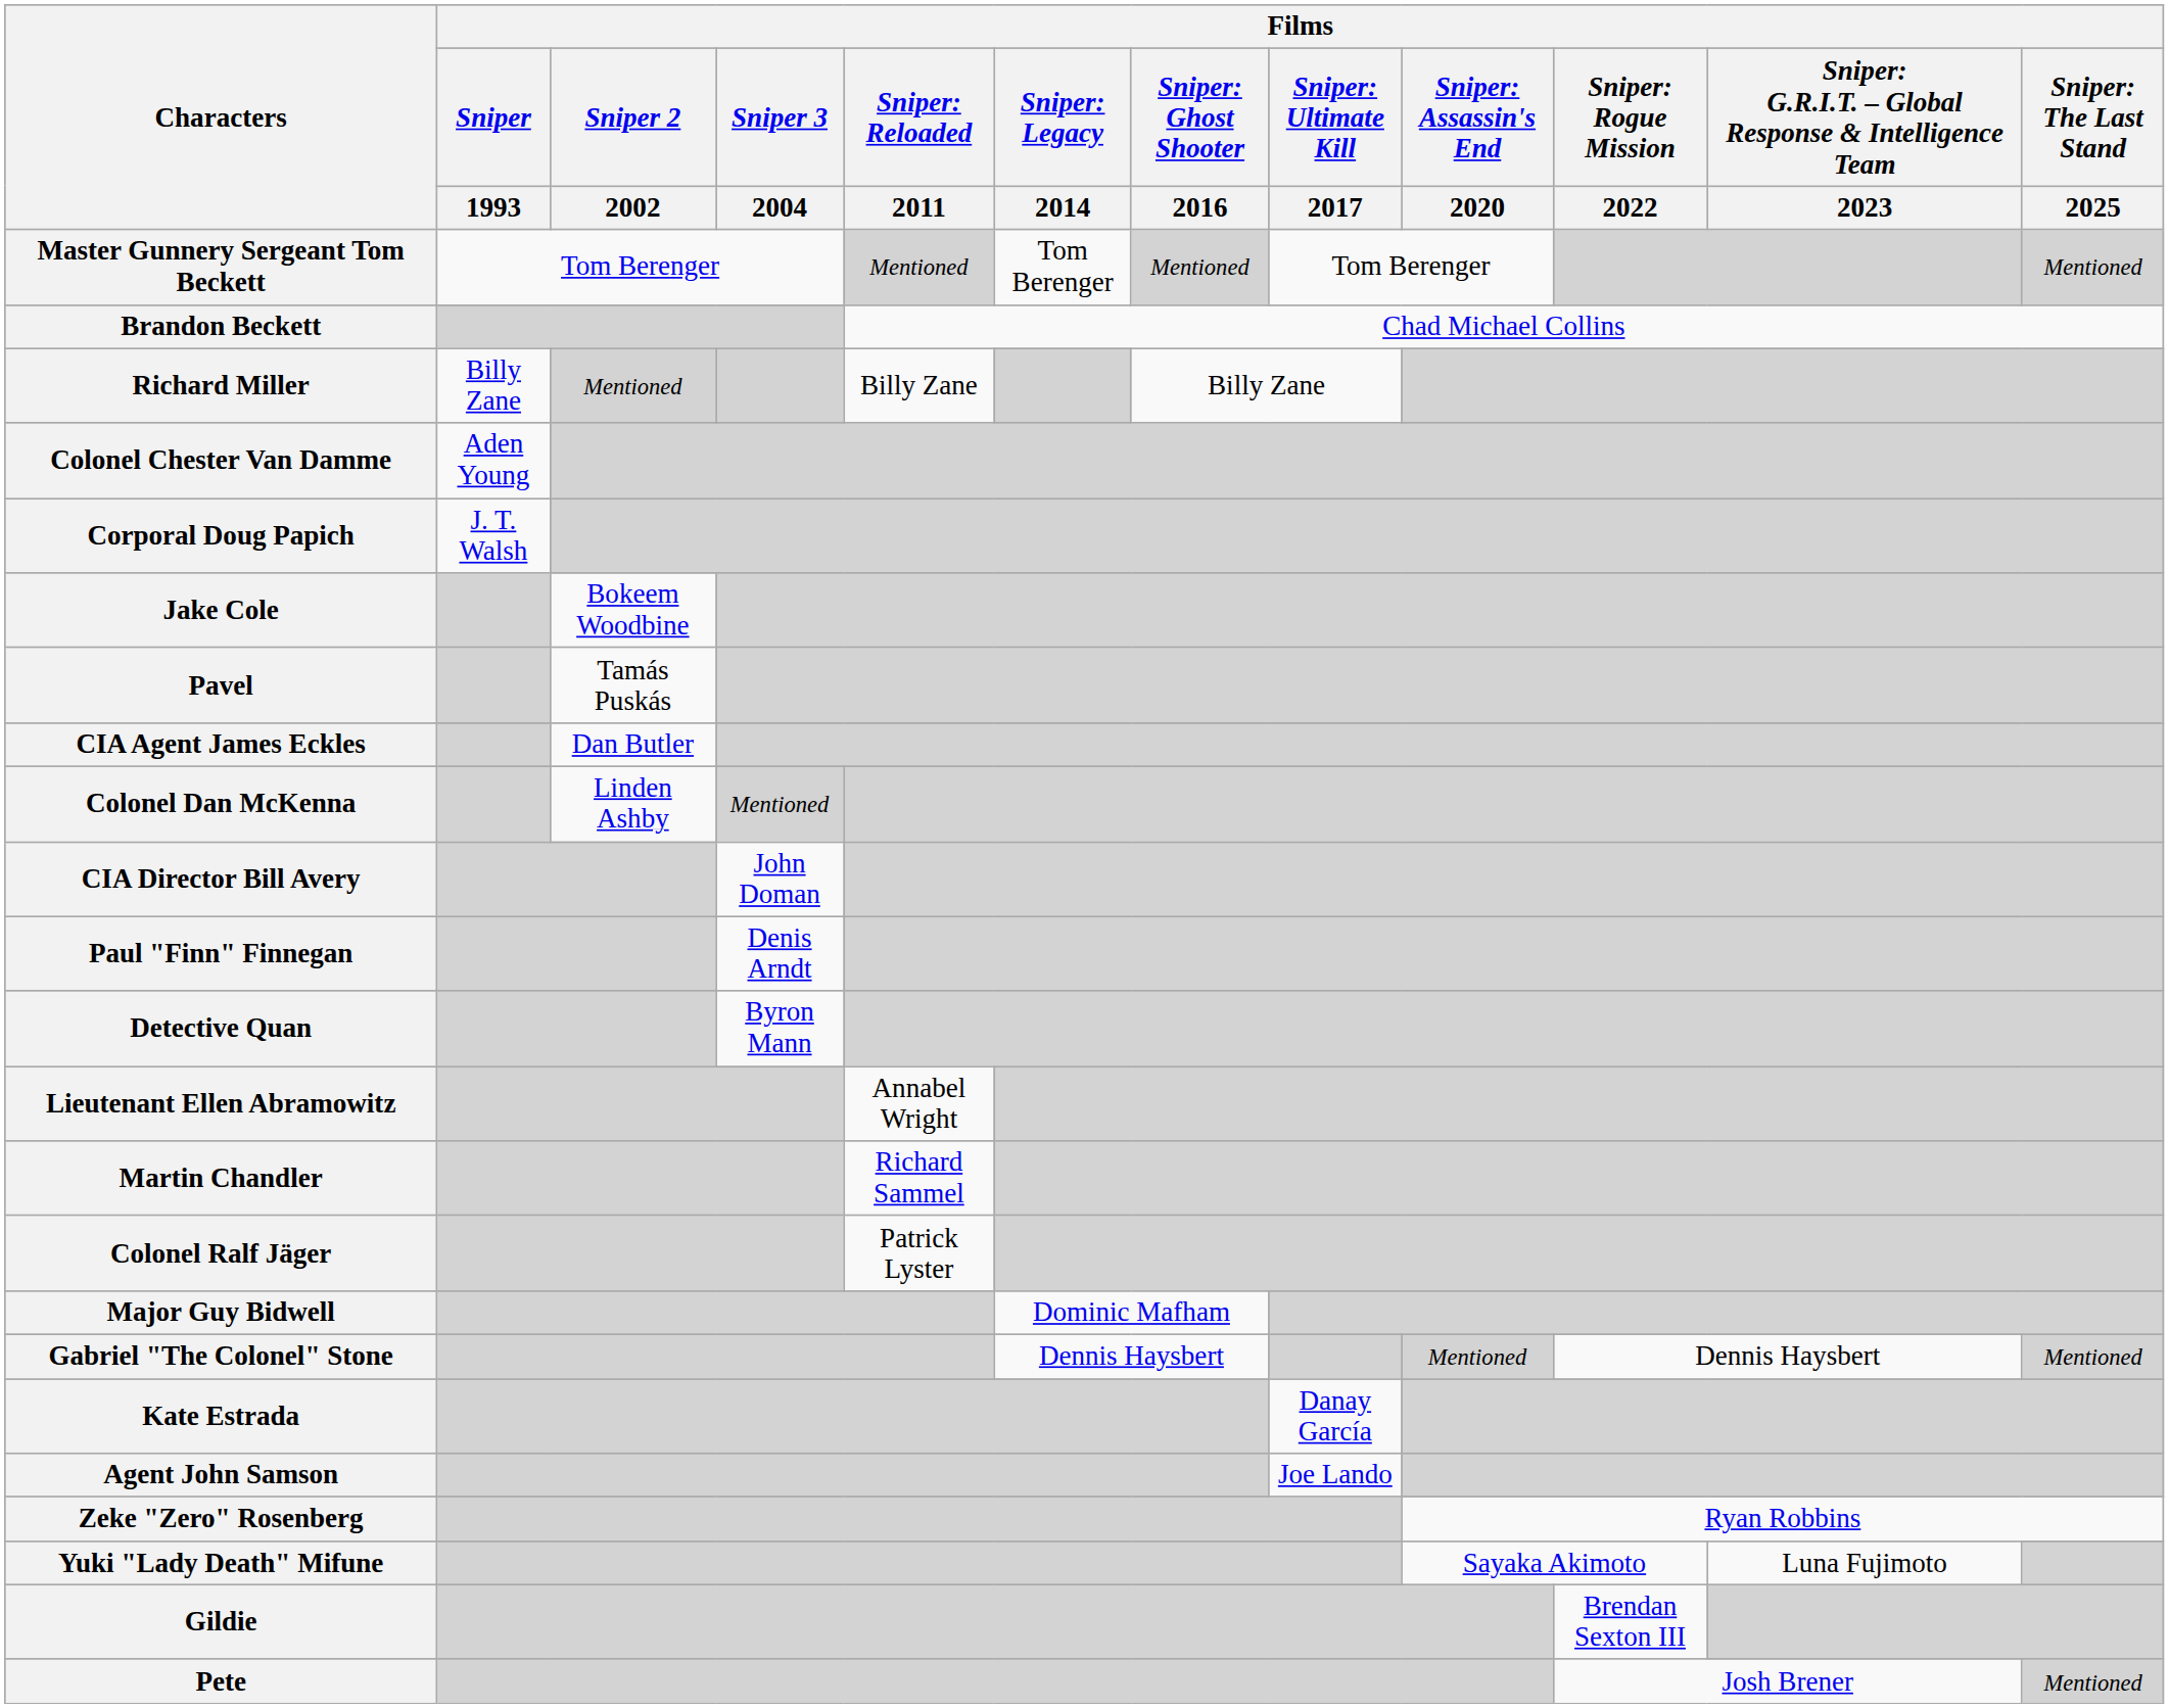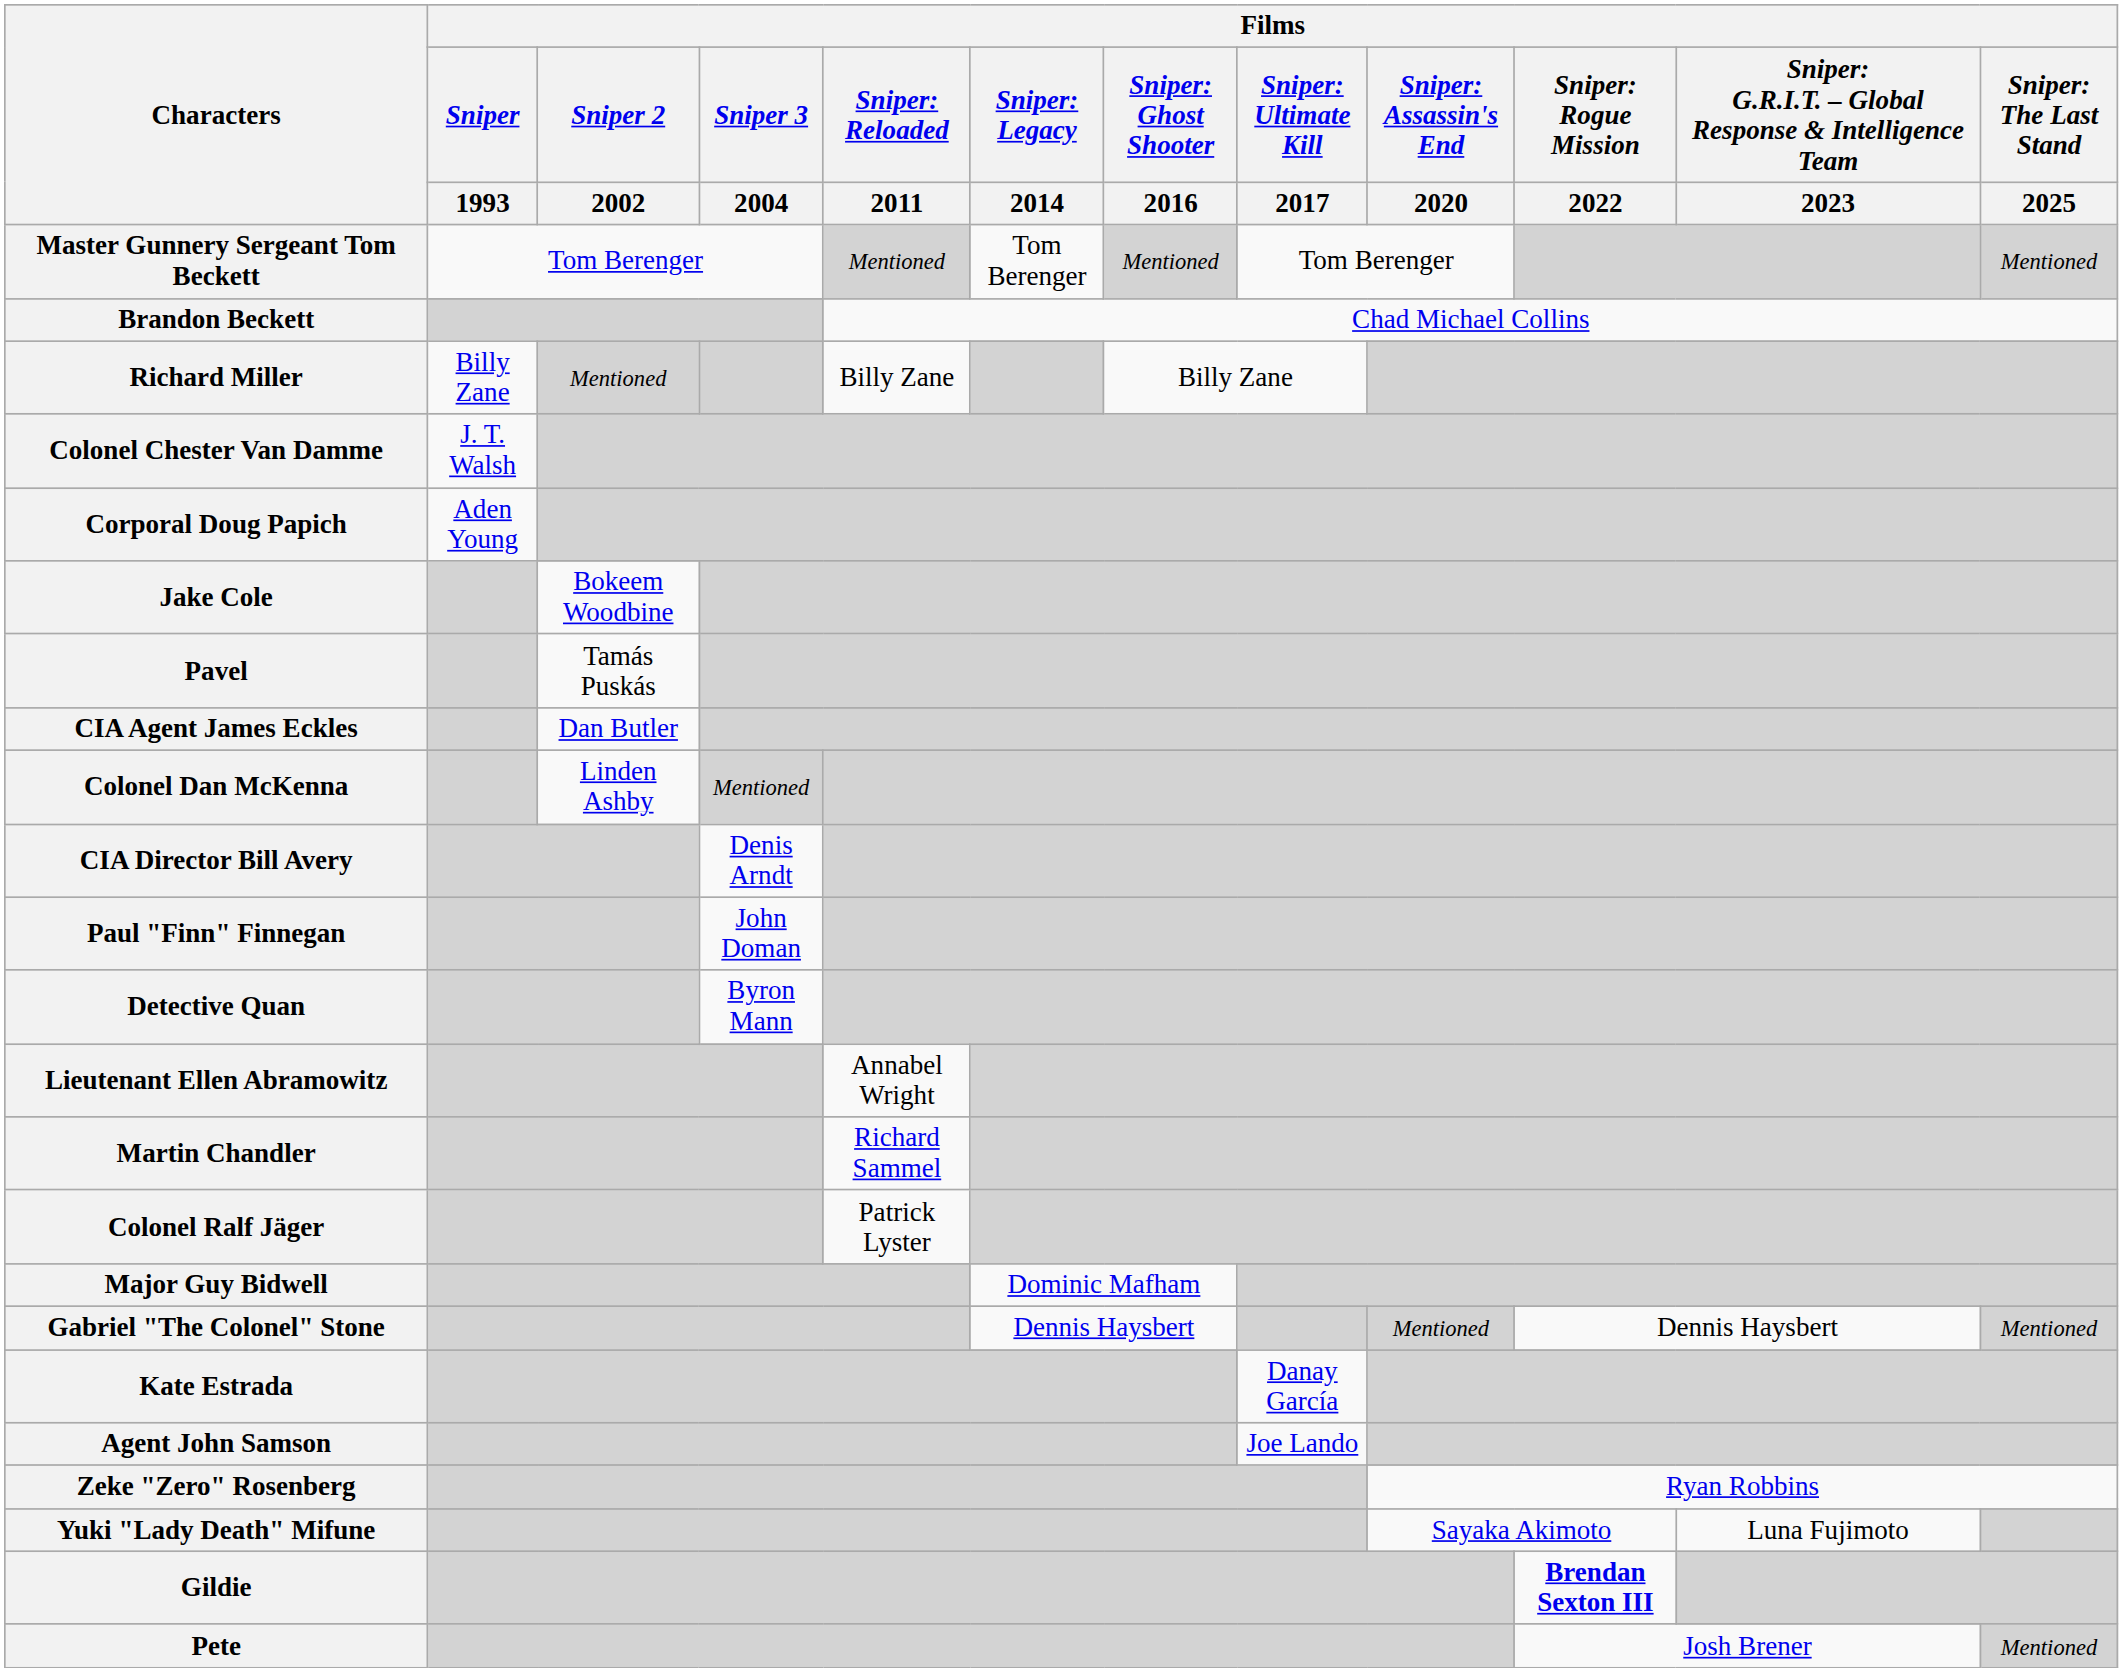 <table class="wikitable" style="text-align:center" width=99%>
 <tr>
 <th rowspan="3" width="20%">Characters</th>
 <th colspan="11" align="center">Films</th>
 </tr>
 <tr>
 <th><em><a href='#'>Sniper</a></em></th>
 <th><em><a href='#'>Sniper 2</a></em></th>
 <th><em><a href='#'>Sniper 3</a></em></th>
 <th><em><a href='#'>Sniper:<br>Reloaded</a></em></th>
 <th><em><a href='#'>Sniper:<br>Legacy</a></em></th>
 <th><em><a href='#'>Sniper:<br>Ghost Shooter</a></em></th>
 <th><em><a href='#'>Sniper:<br>Ultimate Kill</a></em></th>
 <th><em><a href='#'>Sniper:<br>Assassin's End</a></em></th>
 <th><em>Sniper:<br>Rogue Mission</em></th>
 <th><em>Sniper:<br>G.R.I.T. – Global Response & Intelligence Team</em></th>
 <th><em>Sniper:<br>The Last Stand</em></th>
 </tr>
 <tr>
 <th>1993</th>
 <th>2002</th>
 <th>2004</th>
 <th>2011</th>
 <th>2014</th>
 <th>2016</th>
 <th>2017</th>
 <th>2020</th>
 <th>2022</th>
 <th>2023</th>
 <th>2025</th>
 </tr>
 <tr>
 <th>Master Gunnery Sergeant Tom Beckett</th>
 <td colspan="3"><a href='#'>Tom Berenger</a></td>
 <td colspan="1" style="background:lightgrey;"><small><em>Mentioned</em></small></td>
 <td colspan="1">Tom Berenger</td>
 <td colspan="1" style="background:lightgrey;"><small><em>Mentioned</em></small></td>
 <td colspan="2">Tom Berenger</td>
 <td colspan="2" style="background:lightgrey;"> </td>
 <td colspan="1" style="background:lightgrey;"><small><em>Mentioned</em></small></td>
 </tr>
 <tr>
 <th>Brandon Beckett</th>
 <td colspan="3" style="background:lightgrey;"> </td>
 <td colspan="8"><a href='#'>Chad Michael Collins</a></td>
 </tr>
 <tr>
 <th>Richard Miller</th>
 <td><a href='#'>Billy Zane</a></td>
 <td colspan="1" style="background:lightgrey;"><small><em>Mentioned</em></small></td>
 <td colspan="1" style="background:lightgrey;"> </td>
 <td>Billy Zane</td>
 <td colspan="1" style="background:lightgrey;"> </td>
 <td colspan="2">Billy Zane</td>
 <td colspan="4" style="background:lightgrey;"> </td>
 </tr>
 <tr>
 <th>Colonel Chester Van Damme</th>
-<td><a href='#'>Aden Young</a></td>
+<td><a href='#'>J. T. Walsh</a></td>
 <td colspan="10" style="background:lightgrey;"> </td>
 </tr>
 <tr>
 <th>Corporal Doug Papich</th>
-<td><a href='#'>J. T. Walsh</a></td>
+<td><a href='#'>Aden Young</a></td>
 <td colspan="10" style="background:lightgrey;"> </td>
 </tr>
 <tr>
 <th>Jake Cole</th>
 <td colspan="1" style="background:lightgrey;"> </td>
 <td><a href='#'>Bokeem Woodbine</a></td>
 <td colspan="9" style="background:lightgrey;"> </td>
 </tr>
 <tr>
 <th>Pavel</th>
 <td colspan="1" style="background:lightgrey;"> </td>
 <td>Tamás Puskás</td>
 <td colspan="9" style="background:lightgrey;"> </td>
 </tr>
 <tr>
 <th>CIA Agent James Eckles</th>
 <td colspan="1" style="background:lightgrey;"> </td>
 <td><a href='#'>Dan Butler</a></td>
 <td colspan="9" style="background:lightgrey;"> </td>
 </tr>
 <tr>
 <th>Colonel Dan McKenna</th>
 <td colspan="1" style="background:lightgrey;"> </td>
 <td><a href='#'>Linden Ashby</a></td>
 <td colspan="1" style="background:lightgrey;"><small><em>Mentioned</em></small></td>
 <td colspan="8" style="background:lightgrey;"> </td>
 </tr>
 <tr>
 <th>CIA Director Bill Avery</th>
 <td colspan="2" style="background:lightgrey;"> </td>
-<td><a href='#'>John Doman</a></td>
+<td><a href='#'>Denis Arndt</a></td>
 <td colspan="8" style="background:lightgrey;"> </td>
 </tr>
 <tr>
 <th>Paul "Finn" Finnegan</th>
 <td colspan="2" style="background:lightgrey;"> </td>
-<td><a href='#'>Denis Arndt</a></td>
+<td><a href='#'>John Doman</a></td>
 <td colspan="8" style="background:lightgrey;"> </td>
 </tr>
 <tr>
 <th>Detective Quan</th>
 <td colspan="2" style="background:lightgrey;"> </td>
 <td><a href='#'>Byron Mann</a></td>
 <td colspan="8" style="background:lightgrey;"> </td>
 </tr>
 <tr>
 <th>Lieutenant Ellen Abramowitz</th>
 <td colspan="3" style="background:lightgrey;"> </td>
 <td>Annabel Wright</td>
 <td colspan="7" style="background:lightgrey;"> </td>
 </tr>
 <tr>
 <th>Martin Chandler</th>
 <td colspan="3" style="background:lightgrey;"> </td>
 <td><a href='#'>Richard Sammel</a></td>
 <td colspan="7" style="background:lightgrey;"> </td>
 </tr>
 <tr>
 <th>Colonel Ralf Jäger</th>
 <td colspan="3" style="background:lightgrey;"> </td>
 <td>Patrick Lyster</td>
 <td colspan="7" style="background:lightgrey;"> </td>
 </tr>
 <tr>
 <th>Major Guy Bidwell</th>
 <td colspan="4" style="background:lightgrey;"> </td>
 <td colspan="2"><a href='#'>Dominic Mafham</a></td>
 <td colspan="5" style="background:lightgrey;"> </td>
 </tr>
 <tr>
 <th>Gabriel "The Colonel" Stone</th>
 <td colspan="4" style="background:lightgrey;"> </td>
 <td colspan="2"><a href='#'>Dennis Haysbert</a></td>
 <td colspan="1" style="background:lightgrey;"> </td>
 <td colspan="1" style="background:lightgrey;"><small><em>Mentioned</em></small></td>
 <td colspan="2">Dennis Haysbert</td>
 <td colspan="1" style="background:lightgrey;"><small><em>Mentioned</em></small></td>
 </tr>
 <tr>
 <th>Kate Estrada</th>
 <td colspan="6" style="background:lightgrey;"> </td>
 <td><a href='#'>Danay García</a></td>
 <td colspan="4" style="background:lightgrey;"> </td>
 </tr>
 <tr>
 <th>Agent John Samson</th>
 <td colspan="6" style="background:lightgrey;"> </td>
 <td><a href='#'>Joe Lando</a></td>
 <td colspan="4" style="background:lightgrey;"> </td>
 </tr>
 <tr>
 <th>Zeke "Zero" Rosenberg</th>
 <td colspan="7" style="background:lightgrey;"> </td>
 <td colspan="4"><a href='#'>Ryan Robbins</a></td>
 </tr>
 <tr>
 <th>Yuki "Lady Death" Mifune</th>
 <td colspan="7" style="background:lightgrey;"> </td>
 <td colspan="2"><a href='#'>Sayaka Akimoto</a></td>
 <td>Luna Fujimoto</td>
 <td colspan="1" style="background:lightgrey;"> </td>
 </tr>
 <tr>
 <th>Gildie</th>
 <td colspan="8" style="background:lightgrey;"> </td>
-<td><a href='#'>Brendan Sexton III</a></td>
+<td><strong><a href='#'>Brendan Sexton III</a></strong></td>
 <td colspan="2" style="background:lightgrey;"> </td>
 </tr>
 <tr>
 <th>Pete</th>
 <td colspan="8" style="background:lightgrey;"> </td>
 <td colspan="2"><a href='#'>Josh Brener</a></td>
 <td colspan="1" style="background:lightgrey;"><small><em>Mentioned</em></small></td>
 </tr>
 </table>
